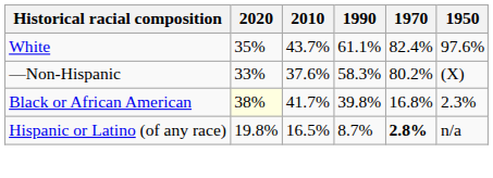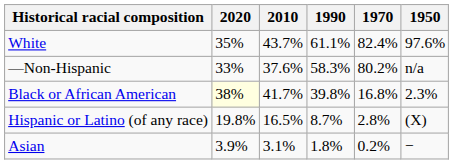 <table class="wikitable sortable mw-collapsed collapsible" style="font-size: 90%;">
 <tr>
 <th>Historical racial composition</th>
 <th>2020</th>
 <th>2010</th>
 <th>1990</th>
 <th>1970</th>
 <th>1950</th>
 </tr>
 <tr>
 <td><a href='#'>White</a></td>
 <td>35%</td>
 <td>43.7%</td>
 <td>61.1%</td>
 <td>82.4%</td>
 <td>97.6%</td>
 </tr>
 <tr>
 <td>—Non-Hispanic</td>
 <td>33%</td>
 <td>37.6%</td>
 <td>58.3%</td>
 <td>80.2%</td>
-<td>(X)</td>
+<td>n/a</td>
 </tr>
 <tr>
 <td><a href='#'>Black or African American</a></td>
 <td style="background: lightyellow;">38%</td>
 <td>41.7%</td>
 <td>39.8%</td>
 <td>16.8%</td>
 <td>2.3%</td>
 </tr>
 <tr>
 <td><a href='#'>Hispanic or Latino</a> (of any race)</td>
 <td>19.8%</td>
 <td>16.5%</td>
 <td>8.7%</td>
-<td><strong>2.8%</strong></td>
-<td>n/a</td>
+<td>2.8%</td>
+<td>(X)</td>
+</tr>
+<tr>
+<td><a href='#'>Asian</a></td>
+<td>3.9%</td>
+<td>3.1%</td>
+<td>1.8%</td>
+<td>0.2%</td>
+<td>−</td>
 </tr>
 </table>
